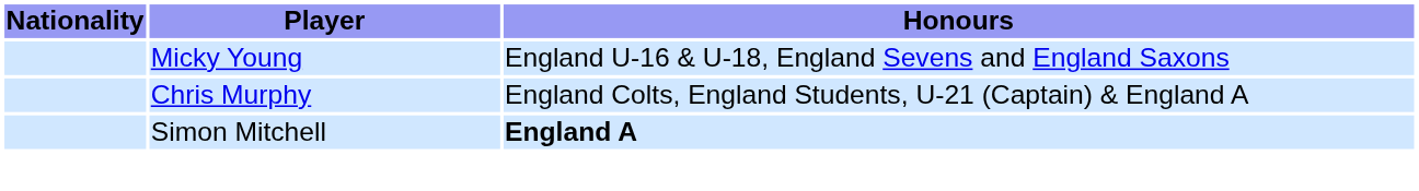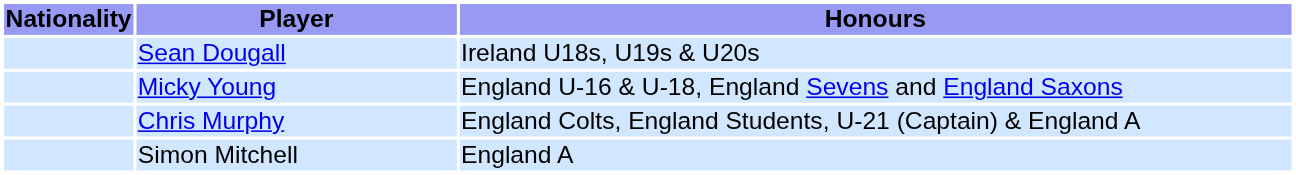 <table style="width:95%;">
 <tr style="background:#9799f3;">
 <th width=10%>Nationality</th>
 <th width=25%>Player</th>
 <th !width=5%>Honours</th>
+</tr>
+<tr style="background:#d0e7ff;">
+<td align=center></td>
+<td align=centre><a href='#'>Sean Dougall</a></td>
+<td align=centre>Ireland U18s, U19s & U20s</td>
 </tr>
 <tr style="background:#d0e7ff;">
 <td align=center></td>
 <td align=centre><a href='#'>Micky Young</a></td>
 <td align=centre>England U-16 & U-18, England <a href='#'>Sevens</a> and <a href='#'>England Saxons</a></td>
 </tr>
 <tr style="background:#d0e7ff;">
 <td align=center></td>
 <td align=centre><a href='#'>Chris Murphy</a></td>
 <td>England Colts, England Students, U-21 (Captain) & England A</td>
 </tr>
 <tr style="background:#d0e7ff;">
 <td align=center></td>
 <td align=centre>Simon Mitchell</td>
-<td><strong>England A</strong></td>
+<td>England A</td>
 </tr>
 <tr style="background:#d0e7ff;">
 </tr>
 </table>
